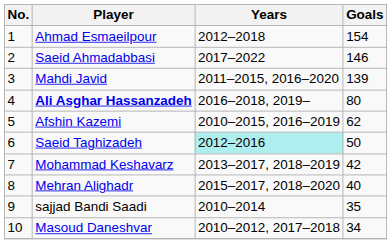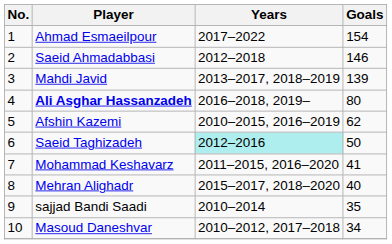 <table class="wikitable">
 <tr>
 <th>No.</th>
 <th>Player</th>
 <th>Years</th>
 <th>Goals</th>
 </tr>
 <tr>
 <td>1</td>
 <td> <a href='#'>Ahmad Esmaeilpour</a></td>
-<td>2012–2018</td>
+<td>2017–2022</td>
 <td>154</td>
 </tr>
 <tr>
 <td>2</td>
 <td> <a href='#'>Saeid Ahmadabbasi</a></td>
-<td>2017–2022</td>
+<td>2012–2018</td>
 <td>146</td>
 </tr>
 <tr>
 <td>3</td>
 <td> <a href='#'>Mahdi Javid</a></td>
-<td>2011–2015, 2016–2020</td>
+<td>2013–2017, 2018–2019</td>
 <td>139</td>
 </tr>
 <tr>
 <td>4</td>
 <td> <strong><a href='#'>Ali Asghar Hassanzadeh</a></strong></td>
 <td>2016–2018, 2019–</td>
 <td>80</td>
 </tr>
 <tr>
 <td>5</td>
 <td> <a href='#'>Afshin Kazemi</a></td>
 <td>2010–2015, 2016–2019</td>
 <td>62</td>
 </tr>
 <tr>
 <td>6</td>
 <td> <a href='#'>Saeid Taghizadeh</a></td>
 <td style="background: paleturquoise;">2012–2016</td>
 <td>50</td>
 </tr>
 <tr>
 <td>7</td>
 <td> <a href='#'>Mohammad Keshavarz</a></td>
-<td>2013–2017, 2018–2019</td>
-<td>42</td>
+<td>2011–2015, 2016–2020</td>
+<td>41</td>
 </tr>
 <tr>
 <td>8</td>
 <td> <a href='#'>Mehran Alighadr</a></td>
 <td>2015–2017, 2018–2020</td>
 <td>40</td>
 </tr>
 <tr>
 <td>9</td>
 <td> sajjad Bandi Saadi</td>
 <td>2010–2014</td>
 <td>35</td>
 </tr>
 <tr>
 <td>10</td>
 <td> <a href='#'>Masoud Daneshvar</a></td>
 <td>2010–2012, 2017–2018</td>
 <td>34</td>
 </tr>
 <tr>
 </tr>
 </table>
